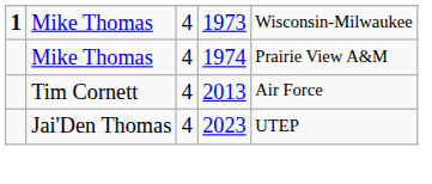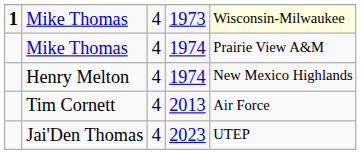 <table class="wikitable">
 <tr>
 </tr>
 <tr>
 <td><strong>1</strong></td>
 <td><a href='#'>Mike Thomas</a></td>
 <td>4</td>
 <td><a href='#'>1973</a></td>
-<td style="font-size:80%;">Wisconsin-Milwaukee</td>
+<td style="background: lightyellow; font-size:80%;">Wisconsin-Milwaukee</td>
 </tr>
 <tr>
 <td></td>
 <td><a href='#'>Mike Thomas</a></td>
 <td>4</td>
 <td><a href='#'>1974</a></td>
 <td style="font-size:80%;">Prairie View A&M</td>
+</tr>
+<tr>
+<td></td>
+<td>Henry Melton</td>
+<td>4</td>
+<td><a href='#'>1974</a></td>
+<td style="font-size:80%;">New Mexico Highlands</td>
 </tr>
 <tr>
 <td></td>
 <td>Tim Cornett</td>
 <td>4</td>
 <td><a href='#'>2013</a></td>
 <td style="font-size:80%;">Air Force</td>
 </tr>
 <tr>
 <td></td>
 <td>Jai'Den Thomas</td>
 <td>4</td>
 <td><a href='#'>2023</a></td>
 <td style="font-size:80%;">UTEP</td>
 </tr>
 </table>
